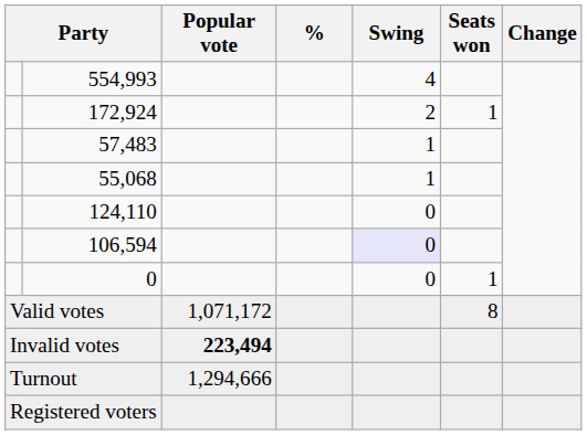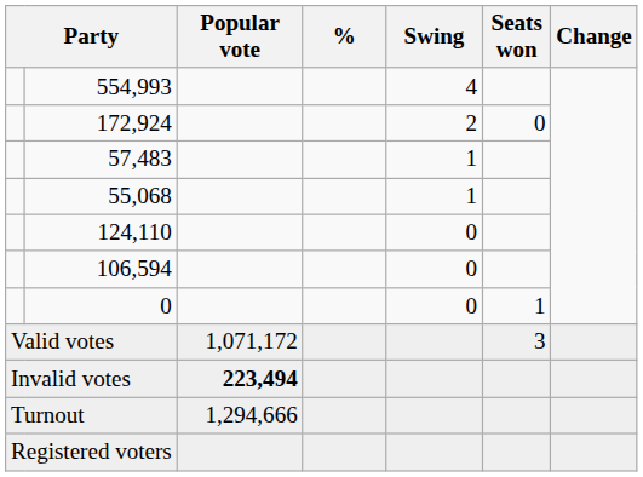 <table class=wikitable style="text-align:right">
 <tr>
 <th colspan=2>Party</th>
 <th width=80px>Popular vote</th>
 <th width=50px>%</th>
 <th width=60px>Swing</th>
 <th width=40px>Seats<br>won</th>
 <th width=45px>Change</th>
 </tr>
 <tr>
 <td></td>
 <td>554,993</td>
 <td></td>
 <td></td>
 <td>4</td>
 <td></td>
 </tr>
 <tr>
 <td></td>
 <td>172,924</td>
 <td></td>
 <td></td>
 <td>2</td>
-<td> 1</td>
+<td> 0</td>
 </tr>
 <tr>
 <td></td>
 <td>57,483</td>
 <td></td>
 <td></td>
 <td>1</td>
 <td></td>
 </tr>
 <tr>
 <td></td>
 <td>55,068</td>
 <td></td>
 <td></td>
 <td>1</td>
 <td></td>
 </tr>
 <tr>
 <td></td>
 <td>124,110</td>
 <td></td>
 <td></td>
 <td>0</td>
 <td></td>
 </tr>
 <tr>
 <td></td>
 <td>106,594</td>
 <td></td>
 <td></td>
-<td style="background: lavender;">0</td>
+<td>0</td>
 <td></td>
 </tr>
 <tr>
 <td></td>
 <td>0</td>
 <td></td>
 <td></td>
 <td>0</td>
 <td> 1</td>
 </tr>
 <tr bgcolor=#efefef>
 <td align=left colspan=2>Valid votes</td>
 <td>1,071,172</td>
 <td></td>
 <td></td>
-<td>8</td>
+<td>3</td>
 <td></td>
 </tr>
 <tr bgcolor=#efefef>
 <td align=left colspan=2>Invalid votes</td>
 <td><strong>223,494</strong></td>
 <td></td>
 <td></td>
 <td></td>
 <td></td>
 </tr>
 <tr bgcolor=#efefef>
 <td align=left colspan=2>Turnout</td>
 <td>1,294,666</td>
 <td></td>
 <td></td>
 <td></td>
 <td></td>
 </tr>
 <tr bgcolor=#efefef>
 <td align=left colspan=2>Registered voters</td>
 <td></td>
 <td></td>
 <td></td>
 <td></td>
 <td></td>
 </tr>
 </table>
